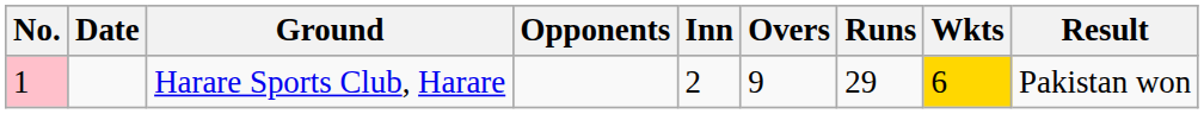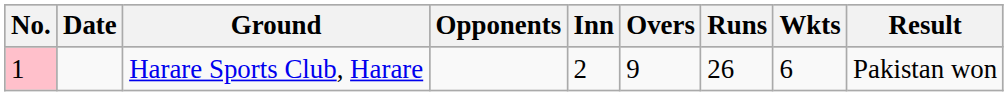 <table class="wikitable sortable">
 <tr>
 <th>No.</th>
 <th>Date</th>
 <th>Ground</th>
 <th>Opponents</th>
 <th>Inn</th>
 <th>Overs</th>
 <th>Runs</th>
 <th>Wkts</th>
 <th>Result</th>
 </tr>
 <tr>
 <td style="background: pink;">1</td>
 <td></td>
 <td><a href='#'>Harare Sports Club</a>, <a href='#'>Harare</a></td>
 <td></td>
 <td>2</td>
 <td>9</td>
-<td>29</td>
-<td style="background: gold;">6</td>
+<td>26</td>
+<td>6</td>
 <td>Pakistan won</td>
 </tr>
 </table>
